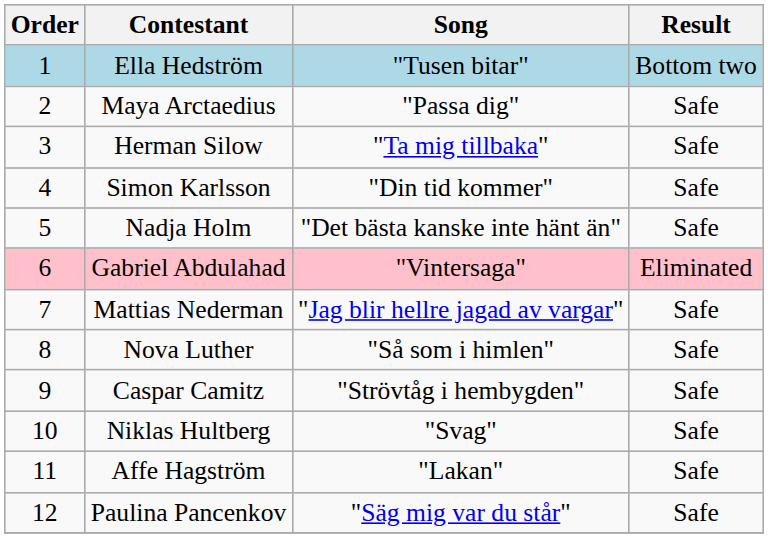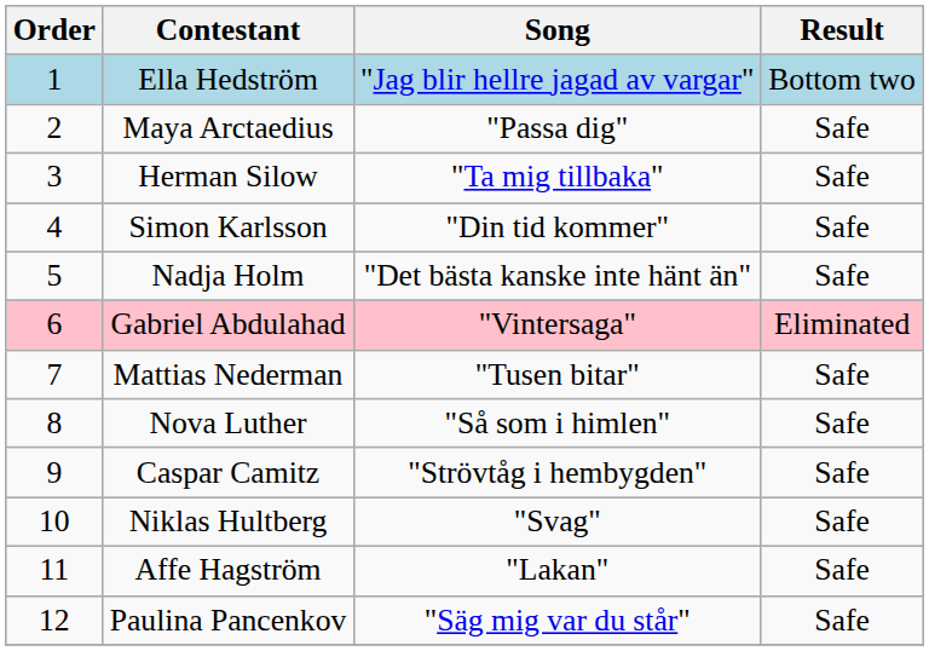 <table class="wikitable plainrowheaders" style="text-align:center;">
 <tr>
 <th scope="col">Order</th>
 <th scope="col">Contestant</th>
 <th scope="col">Song</th>
 <th scope="col">Result</th>
 </tr>
 <tr style="background:lightblue;">
 <td>1</td>
 <td scope="row">Ella Hedström</td>
-<td>"Tusen bitar"</td>
+<td>"<a href='#'>Jag blir hellre jagad av vargar</a>"</td>
 <td>Bottom two</td>
 </tr>
 <tr>
 <td>2</td>
 <td scope="row">Maya Arctaedius</td>
 <td>"Passa dig"</td>
 <td>Safe</td>
 </tr>
 <tr>
 <td>3</td>
 <td scope="row">Herman Silow</td>
 <td>"<a href='#'>Ta mig tillbaka</a>"</td>
 <td>Safe</td>
 </tr>
 <tr>
 <td>4</td>
 <td scope="row">Simon Karlsson</td>
 <td>"Din tid kommer"</td>
 <td>Safe</td>
 </tr>
 <tr>
 <td>5</td>
 <td scope="row">Nadja Holm</td>
 <td>"Det bästa kanske inte hänt än"</td>
 <td>Safe</td>
 </tr>
 <tr style="background:pink;">
 <td>6</td>
 <td scope="row">Gabriel Abdulahad</td>
 <td>"Vintersaga"</td>
 <td>Eliminated</td>
 </tr>
 <tr>
 <td>7</td>
 <td scope="row">Mattias Nederman</td>
-<td>"<a href='#'>Jag blir hellre jagad av vargar</a>"</td>
+<td>"Tusen bitar"</td>
 <td>Safe</td>
 </tr>
 <tr>
 <td>8</td>
 <td scope="row">Nova Luther</td>
 <td>"Så som i himlen"</td>
 <td>Safe</td>
 </tr>
 <tr>
 <td>9</td>
 <td scope="row">Caspar Camitz</td>
 <td>"Strövtåg i hembygden"</td>
 <td>Safe</td>
 </tr>
 <tr>
 <td>10</td>
 <td scope="row">Niklas Hultberg</td>
 <td>"Svag"</td>
 <td>Safe</td>
 </tr>
 <tr>
 <td>11</td>
 <td scope="row">Affe Hagström</td>
 <td>"Lakan"</td>
 <td>Safe</td>
 </tr>
 <tr>
 <td>12</td>
 <td scope="row">Paulina Pancenkov</td>
 <td>"<a href='#'>Säg mig var du står</a>"</td>
 <td>Safe</td>
 </tr>
 <tr>
 </tr>
 </table>
